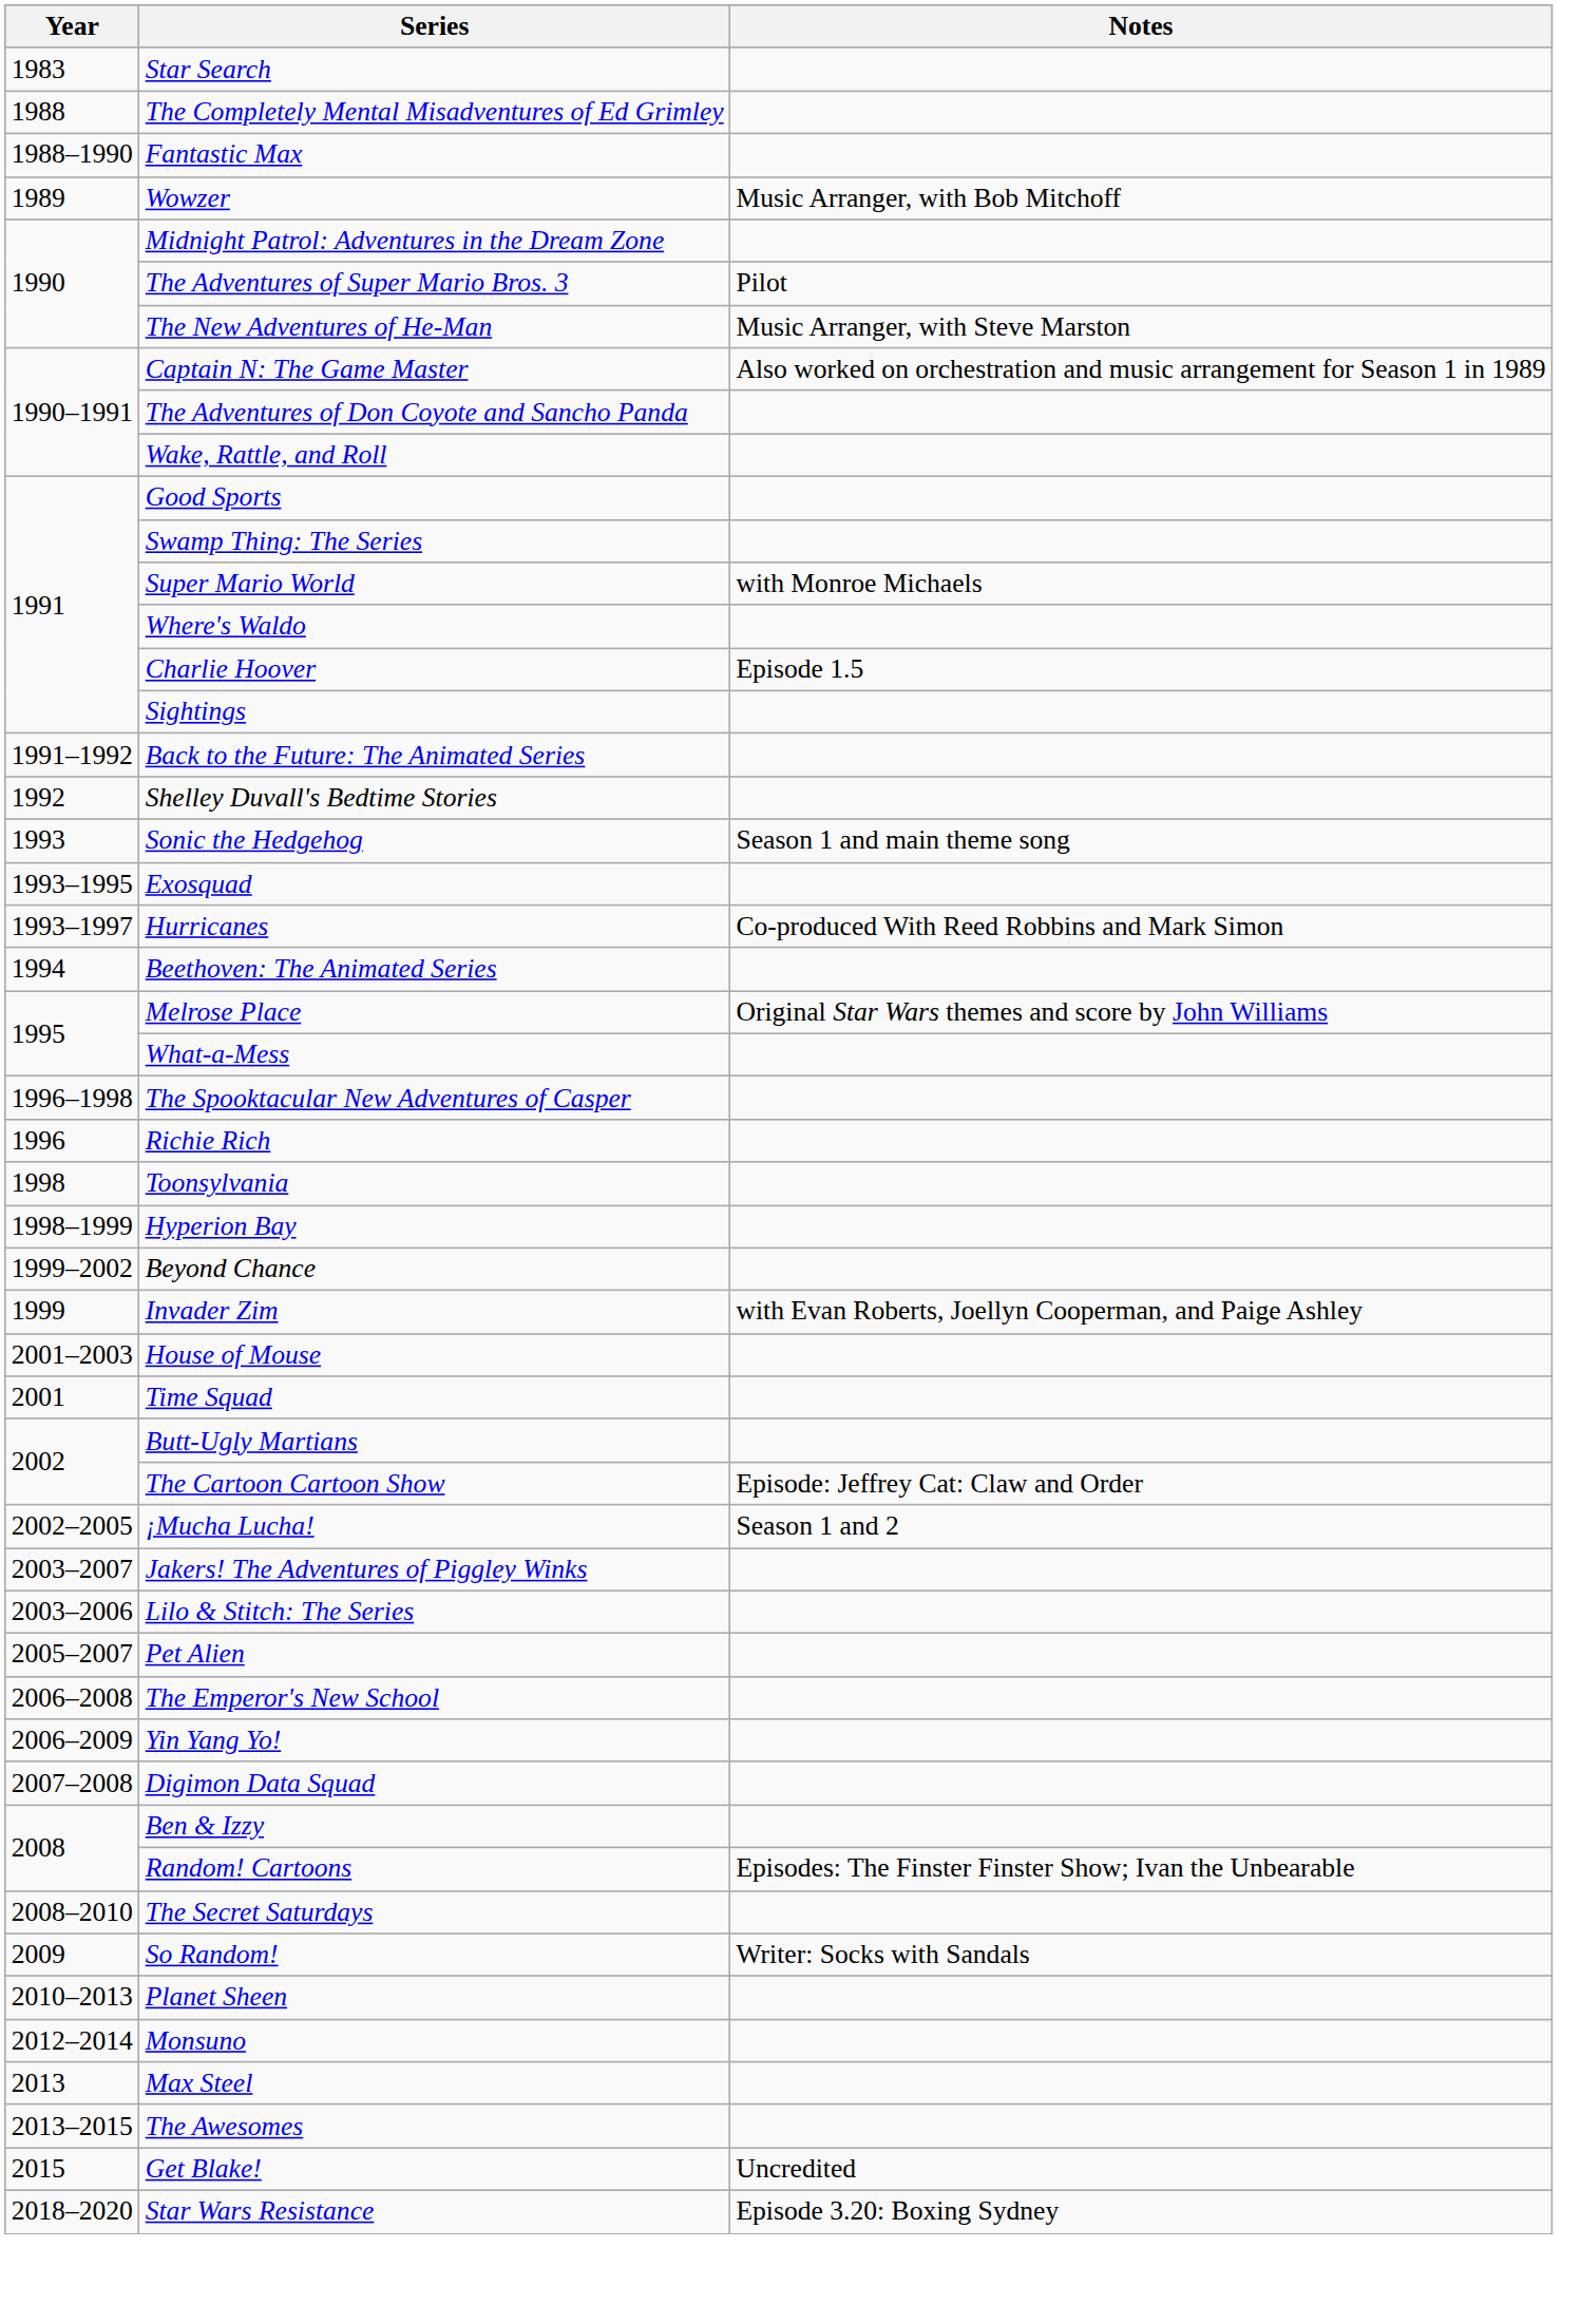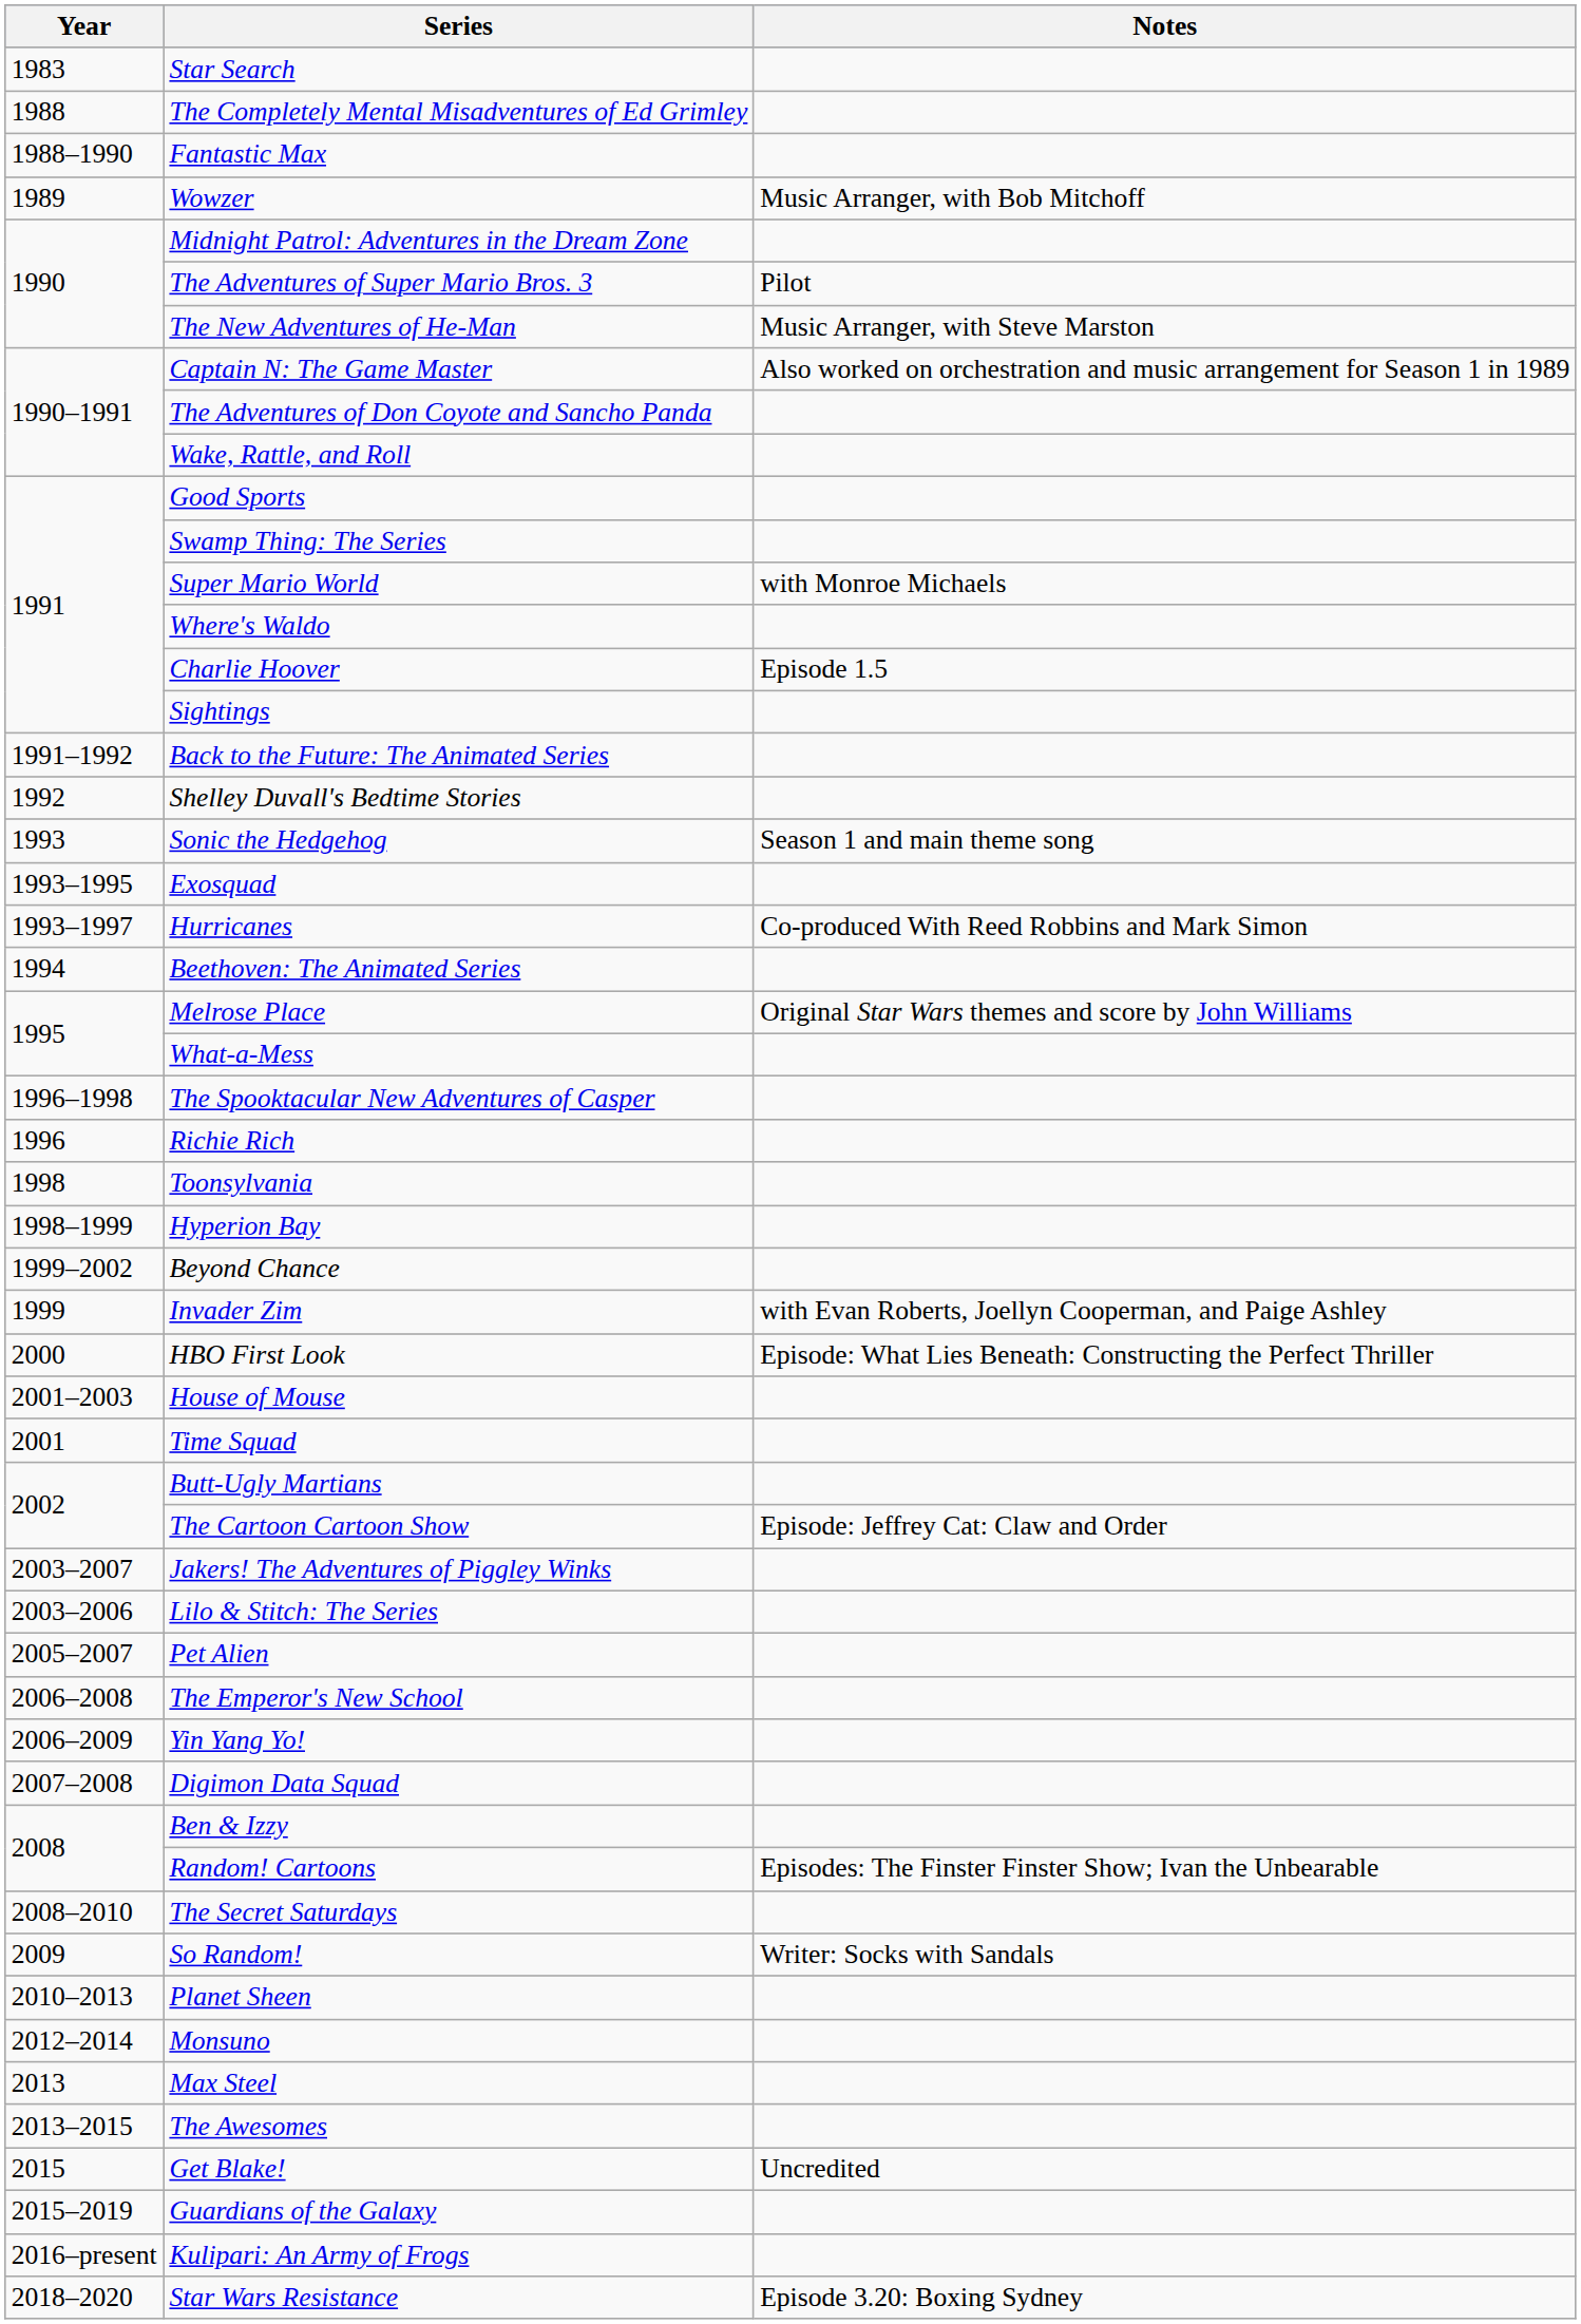 <table class="wikitable">
 <tr style="background:#b0c4de; text-align:center;">
 <th>Year</th>
 <th>Series</th>
 <th>Notes</th>
 </tr>
 <tr>
 <td>1983</td>
 <td><em><a href='#'>Star Search</a></em></td>
 <td></td>
 </tr>
 <tr>
 <td>1988</td>
 <td><em><a href='#'>The Completely Mental Misadventures of Ed Grimley</a></em></td>
 <td></td>
 </tr>
 <tr>
 <td>1988–1990</td>
 <td><em><a href='#'>Fantastic Max</a></em></td>
 <td></td>
 </tr>
 <tr>
 <td>1989</td>
 <td><em><a href='#'>Wowzer</a></em></td>
 <td>Music Arranger, with Bob Mitchoff</td>
 </tr>
 <tr>
 <td rowspan="3">1990</td>
 <td><em><a href='#'>Midnight Patrol: Adventures in the Dream Zone</a></em></td>
 </tr>
 <tr>
 <td><em><a href='#'>The Adventures of Super Mario Bros. 3</a></em></td>
 <td>Pilot</td>
 </tr>
 <tr>
 <td><em><a href='#'>The New Adventures of He-Man</a></em></td>
 <td>Music Arranger, with Steve Marston</td>
 </tr>
 <tr>
 <td rowspan="3">1990–1991</td>
 <td><em><a href='#'>Captain N: The Game Master</a></em></td>
 <td>Also worked on orchestration and music arrangement for Season 1 in 1989</td>
 </tr>
 <tr>
 <td><em><a href='#'>The Adventures of Don Coyote and Sancho Panda</a></em></td>
 <td></td>
 </tr>
 <tr>
 <td><em><a href='#'>Wake, Rattle, and Roll</a></em></td>
 <td></td>
 </tr>
 <tr>
 <td rowspan="6">1991</td>
 <td><em><a href='#'>Good Sports</a></em></td>
 <td></td>
 </tr>
 <tr>
 <td><em><a href='#'>Swamp Thing: The Series</a></em></td>
 <td></td>
 </tr>
 <tr>
 <td><em><a href='#'>Super Mario World</a></em></td>
 <td>with Monroe Michaels</td>
 </tr>
 <tr>
 <td><em><a href='#'>Where's Waldo</a></em></td>
 <td></td>
 </tr>
 <tr>
 <td><em><a href='#'>Charlie Hoover</a></em></td>
 <td>Episode 1.5</td>
 </tr>
 <tr>
 <td><a href='#'><em>Sightings</em></a></td>
 <td></td>
 </tr>
 <tr>
 <td rowspan="1">1991–1992</td>
 <td><em><a href='#'>Back to the Future: The Animated Series</a></em></td>
 <td></td>
 </tr>
 <tr>
 <td>1992</td>
 <td><em>Shelley Duvall's Bedtime Stories</em></td>
 <td></td>
 </tr>
 <tr>
 <td>1993</td>
 <td><em><a href='#'>Sonic the Hedgehog</a></em></td>
 <td>Season 1 and main theme song</td>
 </tr>
 <tr>
 <td>1993–1995</td>
 <td><em><a href='#'>Exosquad</a></em></td>
 <td></td>
 </tr>
 <tr>
 <td>1993–1997</td>
 <td><em><a href='#'>Hurricanes</a></em></td>
 <td>Co-produced With Reed Robbins and Mark Simon</td>
 </tr>
 <tr>
 <td>1994</td>
 <td><em><a href='#'>Beethoven: The Animated Series</a></em></td>
 <td></td>
 </tr>
 <tr>
 <td rowspan="2">1995</td>
 <td><em><a href='#'>Melrose Place</a></em></td>
 <td>Original <em>Star Wars</em> themes and score by <a href='#'>John Williams</a></td>
 </tr>
 <tr>
 <td><em><a href='#'>What-a-Mess</a></em></td>
 <td></td>
 </tr>
 <tr>
 <td>1996–1998</td>
 <td><em><a href='#'>The Spooktacular New Adventures of Casper</a></em></td>
 <td></td>
 </tr>
 <tr>
 <td>1996</td>
 <td><em><a href='#'>Richie Rich</a></em></td>
 <td></td>
 </tr>
 <tr>
 <td>1998</td>
 <td><em><a href='#'>Toonsylvania</a></em></td>
 <td></td>
 </tr>
 <tr>
 <td>1998–1999</td>
 <td><em><a href='#'>Hyperion Bay</a></em></td>
 <td></td>
 </tr>
 <tr>
 <td>1999–2002</td>
 <td><em>Beyond Chance</em></td>
 <td></td>
 </tr>
 <tr>
 <td>1999</td>
 <td><em><a href='#'>Invader Zim</a></em></td>
 <td>with Evan Roberts, Joellyn Cooperman, and Paige Ashley</td>
 </tr>
 <tr>
+<td>2000</td>
+<td><em>HBO First Look</em></td>
+<td>Episode: What Lies Beneath: Constructing the Perfect Thriller</td>
+</tr>
+<tr>
 <td>2001–2003</td>
 <td><em><a href='#'>House of Mouse</a></em></td>
 <td></td>
 </tr>
 <tr>
 <td>2001</td>
 <td><em><a href='#'>Time Squad</a></em></td>
 <td></td>
 </tr>
 <tr>
 <td rowspan="2">2002</td>
 <td><em><a href='#'>Butt-Ugly Martians</a></em></td>
 <td></td>
 </tr>
 <tr>
 <td><a href='#'><em>The Cartoon Cartoon Show</em></a></td>
 <td>Episode: Jeffrey Cat: Claw and Order</td>
-</tr>
-<tr>
-<td>2002–2005</td>
-<td><em><a href='#'>¡Mucha Lucha!</a></em></td>
-<td>Season 1 and 2</td>
 </tr>
 <tr>
 <td>2003–2007</td>
 <td><em><a href='#'>Jakers! The Adventures of Piggley Winks</a></em></td>
 <td></td>
 </tr>
 <tr>
 <td>2003–2006</td>
 <td><em><a href='#'>Lilo & Stitch: The Series</a></em></td>
 <td></td>
 </tr>
 <tr>
 <td>2005–2007</td>
 <td><em><a href='#'>Pet Alien</a></em></td>
 <td></td>
 </tr>
 <tr>
 <td>2006–2008</td>
 <td><em><a href='#'>The Emperor's New School</a></em></td>
 <td></td>
 </tr>
 <tr>
 <td>2006–2009</td>
 <td><em><a href='#'>Yin Yang Yo!</a></em></td>
 <td></td>
 </tr>
 <tr>
 <td>2007–2008</td>
 <td><a href='#'><em>Digimon Data Squad</em></a></td>
 <td></td>
 </tr>
 <tr>
 <td rowspan="2">2008</td>
 <td><em><a href='#'>Ben & Izzy</a></em></td>
 <td></td>
 </tr>
 <tr>
 <td><em><a href='#'>Random! Cartoons</a></em></td>
 <td>Episodes: The Finster Finster Show; Ivan the Unbearable</td>
 </tr>
 <tr>
 <td>2008–2010</td>
 <td><em><a href='#'>The Secret Saturdays</a></em></td>
 <td></td>
 </tr>
 <tr>
 <td>2009</td>
 <td><em><a href='#'>So Random!</a></em></td>
 <td>Writer: Socks with Sandals</td>
 </tr>
 <tr>
 <td>2010–2013</td>
 <td><em><a href='#'>Planet Sheen</a></em></td>
 <td></td>
 </tr>
 <tr>
 <td>2012–2014</td>
 <td><em><a href='#'>Monsuno</a></em></td>
 <td></td>
 </tr>
 <tr>
 <td>2013</td>
 <td><em><a href='#'>Max Steel</a></em></td>
 <td></td>
 </tr>
 <tr>
 <td>2013–2015</td>
 <td><em><a href='#'>The Awesomes</a></em></td>
 <td></td>
 </tr>
 <tr>
 <td>2015</td>
 <td><em><a href='#'>Get Blake!</a></em></td>
 <td>Uncredited</td>
 </tr>
 <tr>
+<td>2015–2019</td>
+<td><a href='#'><em>Guardians of the Galaxy</em></a></td>
+<td></td>
+</tr>
+<tr>
+<td>2016–present</td>
+<td><em><a href='#'>Kulipari: An Army of Frogs</a></em></td>
+<td></td>
+</tr>
+<tr>
 <td>2018–2020</td>
 <td><em><a href='#'>Star Wars Resistance</a></em></td>
 <td>Episode 3.20: Boxing Sydney</td>
 </tr>
 </table>
